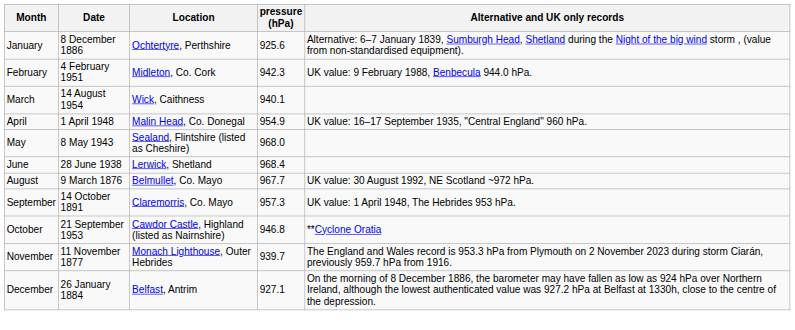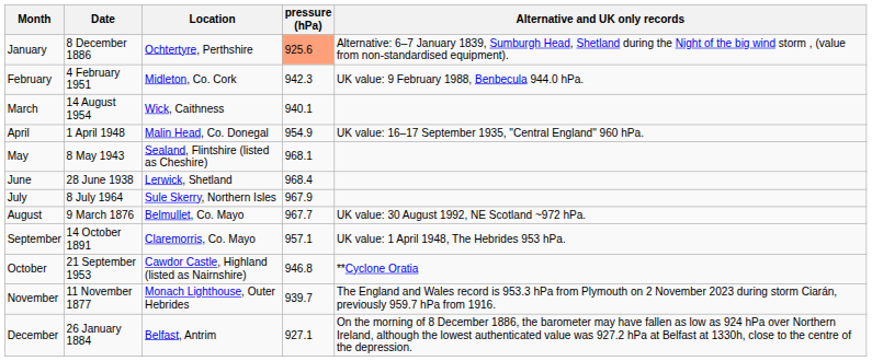 <table class="wikitable sortable">
 <tr>
 <th>Month</th>
 <th>Date</th>
 <th class="unsortable">Location</th>
 <th>pressure<br>(hPa)</th>
 <th class="unsortable">Alternative and UK only records</th>
 </tr>
 <tr>
 <td>January</td>
 <td>8 December 1886</td>
 <td><a href='#'>Ochtertyre</a>, Perthshire</td>
-<td>925.6</td>
+<td style="background: lightsalmon;">925.6</td>
 <td>Alternative: 6–7 January 1839, <a href='#'>Sumburgh Head</a>, <a href='#'>Shetland</a> during the <a href='#'>Night of the big wind</a> storm , (value from non-standardised equipment).</td>
 </tr>
 <tr>
 <td>February</td>
 <td>4 February 1951</td>
 <td><a href='#'>Midleton</a>, Co. Cork</td>
 <td>942.3</td>
 <td>UK value: 9 February 1988, <a href='#'>Benbecula</a> 944.0 hPa.</td>
 </tr>
 <tr>
 <td>March</td>
 <td>14 August 1954</td>
 <td><a href='#'>Wick</a>, Caithness</td>
 <td>940.1</td>
 <td></td>
 </tr>
 <tr>
 <td>April</td>
 <td>1 April 1948</td>
 <td><a href='#'>Malin Head</a>, Co. Donegal</td>
 <td>954.9</td>
 <td>UK value: 16–17 September 1935, "Central England" 960 hPa.</td>
 </tr>
 <tr>
 <td>May</td>
 <td>8 May 1943</td>
 <td><a href='#'>Sealand</a>, Flintshire (listed as Cheshire)</td>
-<td>968.0</td>
+<td>968.1</td>
 <td></td>
 </tr>
 <tr>
 <td>June</td>
 <td>28 June 1938</td>
 <td><a href='#'>Lerwick</a>, Shetland</td>
 <td>968.4</td>
+<td></td>
+</tr>
+<tr>
+<td>July</td>
+<td>8 July 1964</td>
+<td><a href='#'>Sule Skerry</a>, Northern Isles</td>
+<td>967.9</td>
 <td></td>
 </tr>
 <tr>
 <td>August</td>
 <td>9 March 1876</td>
 <td><a href='#'>Belmullet</a>, Co. Mayo</td>
 <td>967.7</td>
 <td>UK value: 30 August 1992, NE Scotland ~972 hPa.</td>
 </tr>
 <tr>
 <td>September</td>
 <td>14 October 1891</td>
 <td><a href='#'>Claremorris</a>, Co. Mayo</td>
-<td>957.3</td>
+<td>957.1</td>
 <td>UK value: 1 April 1948, The Hebrides 953 hPa.</td>
 </tr>
 <tr>
 <td>October</td>
 <td>21 September 1953</td>
 <td><a href='#'>Cawdor Castle</a>, Highland (listed as Nairnshire)</td>
 <td>946.8</td>
 <td>**<a href='#'>Cyclone Oratia</a></td>
 </tr>
 <tr>
 <td>November</td>
 <td>11 November 1877</td>
 <td><a href='#'>Monach Lighthouse</a>, Outer Hebrides</td>
 <td>939.7</td>
 <td>The England and Wales record is 953.3 hPa from Plymouth on 2 November 2023 during storm Ciarán, previously 959.7 hPa from 1916.</td>
 </tr>
 <tr>
 <td>December</td>
 <td>26 January 1884</td>
 <td><a href='#'>Belfast</a>, Antrim</td>
 <td>927.1</td>
 <td>On the morning of 8 December 1886, the barometer may have fallen as low as 924 hPa over Northern Ireland, although the lowest authenticated value was 927.2 hPa at Belfast at 1330h, close to the centre of the depression.</td>
 </tr>
 </table>
